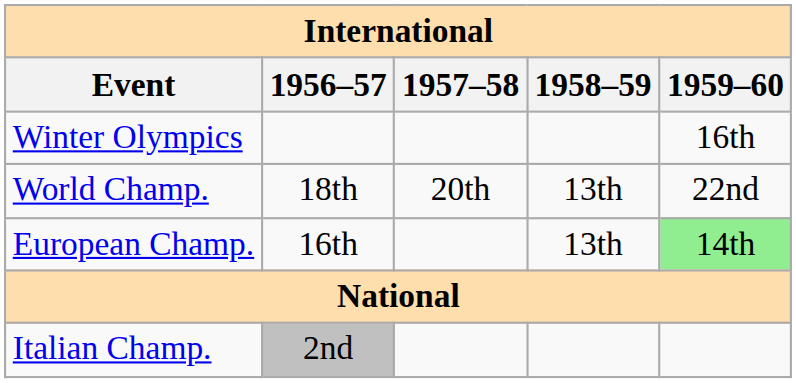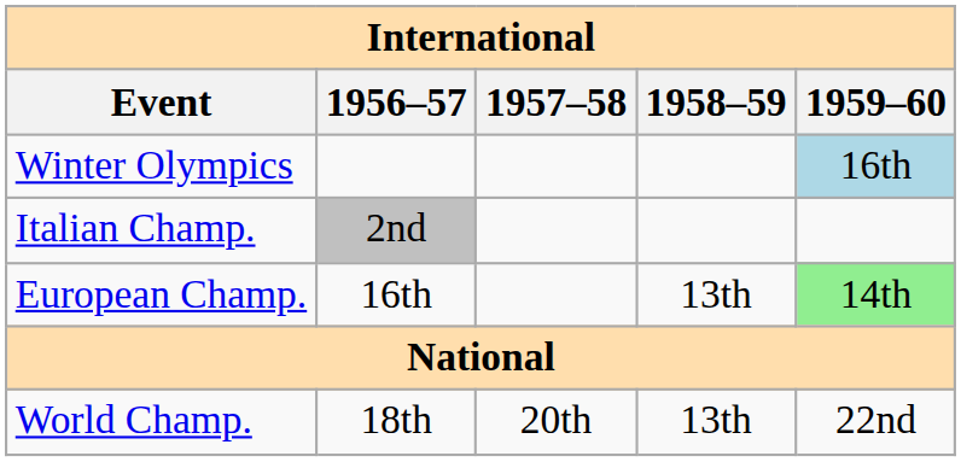 <table class="wikitable" style="text-align:center">
 <tr>
 <th style="background-color: #ffdead; " colspan=5 align=center>International</th>
 </tr>
 <tr>
 <th>Event</th>
 <th>1956–57</th>
 <th>1957–58</th>
 <th>1958–59</th>
 <th>1959–60</th>
 </tr>
 <tr>
 <td align=left><a href='#'>Winter Olympics</a></td>
 <td></td>
 <td></td>
 <td></td>
-<td>16th</td>
+<td style="background: lightblue;">16th</td>
 </tr>
 <tr>
-<td align=left><a href='#'>World Champ.</a></td>
-<td>18th</td>
-<td>20th</td>
-<td>13th</td>
-<td>22nd</td>
+<td align=left><a href='#'>Italian Champ.</a></td>
+<td bgcolor=silver>2nd</td>
+<td></td>
+<td></td>
+<td></td>
 </tr>
 <tr>
 <td align=left><a href='#'>European Champ.</a></td>
 <td>16th</td>
 <td></td>
 <td>13th</td>
 <td style="background: lightgreen;">14th</td>
 </tr>
 <tr>
 <th style="background-color: #ffdead; " colspan=5 align=center>National</th>
 </tr>
 <tr>
-<td align=left><a href='#'>Italian Champ.</a></td>
-<td bgcolor=silver>2nd</td>
-<td></td>
-<td></td>
-<td></td>
+<td align=left><a href='#'>World Champ.</a></td>
+<td>18th</td>
+<td>20th</td>
+<td>13th</td>
+<td>22nd</td>
 </tr>
 </table>
